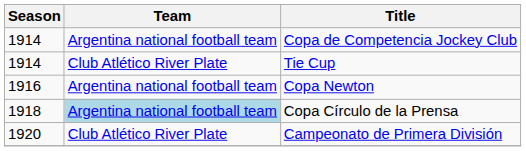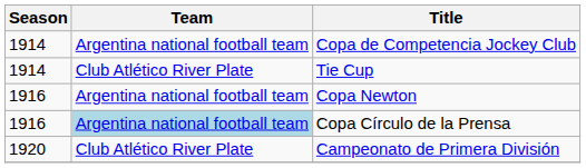 <table class="wikitable">
 <tr>
 <th>Season</th>
 <th>Team</th>
 <th>Title</th>
 </tr>
 <tr>
 <td>1914</td>
 <td><a href='#'>Argentina national football team</a></td>
 <td><a href='#'>Copa de Competencia Jockey Club</a></td>
 </tr>
 <tr>
 <td>1914</td>
 <td><a href='#'>Club Atlético River Plate</a></td>
 <td><a href='#'>Tie Cup</a></td>
 </tr>
 <tr>
 <td>1916</td>
 <td><a href='#'>Argentina national football team</a></td>
 <td><a href='#'>Copa Newton</a></td>
 </tr>
 <tr>
-<td>1918</td>
+<td>1916</td>
 <td style="background: lightblue;"><a href='#'>Argentina national football team</a></td>
 <td>Copa Círculo de la Prensa</td>
 </tr>
 <tr>
 <td>1920</td>
 <td><a href='#'>Club Atlético River Plate</a></td>
 <td><a href='#'>Campeonato de Primera División</a></td>
 </tr>
 <tr>
 </tr>
 </table>
